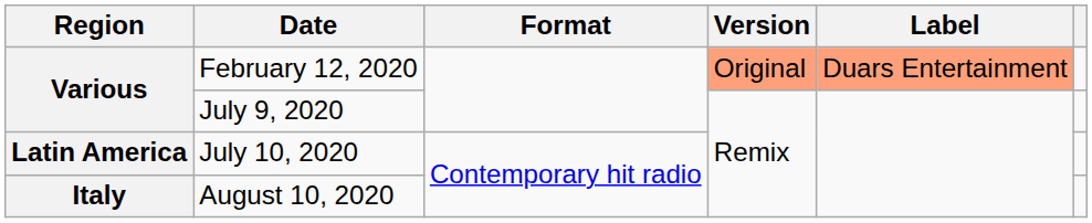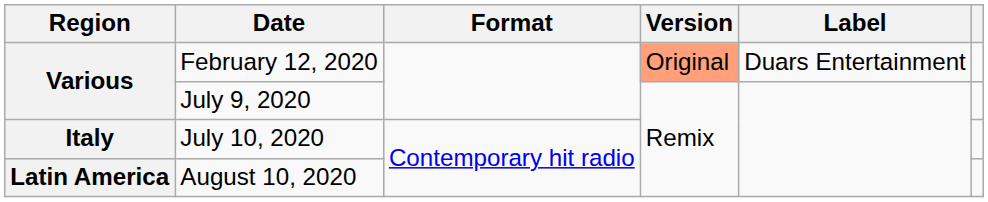 <table class="wikitable plainrowheaders">
 <tr>
 <th scope="col">Region</th>
 <th scope="col">Date</th>
 <th scope="col">Format</th>
 <th scope="col">Version</th>
 <th scope="col">Label</th>
 <th scope="col"></th>
 </tr>
 <tr>
 <th scope="row" rowspan="2">Various</th>
 <td>February 12, 2020</td>
 <td rowspan="2"></td>
 <td style="background: lightsalmon;">Original</td>
-<td style="background: lightsalmon;">Duars Entertainment</td>
+<td>Duars Entertainment</td>
 <td style="text-align:center;"></td>
 </tr>
 <tr>
 <td>July 9, 2020</td>
 <td rowspan="3">Remix</td>
 <td rowspan="3"></td>
 <td style="text-align:center;"></td>
 </tr>
 <tr>
-<th scope="row">Latin America</th>
+<th scope="row">Italy</th>
 <td>July 10, 2020</td>
 <td rowspan="2"><a href='#'>Contemporary hit radio</a></td>
 <td style="text-align:center;"></td>
 </tr>
 <tr>
-<th scope="row">Italy</th>
+<th scope="row">Latin America</th>
 <td>August 10, 2020</td>
 <td style="text-align:center;"></td>
 </tr>
 </table>
